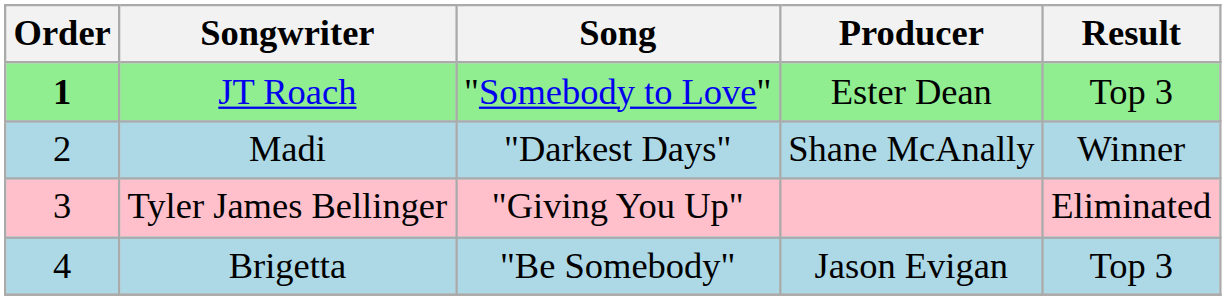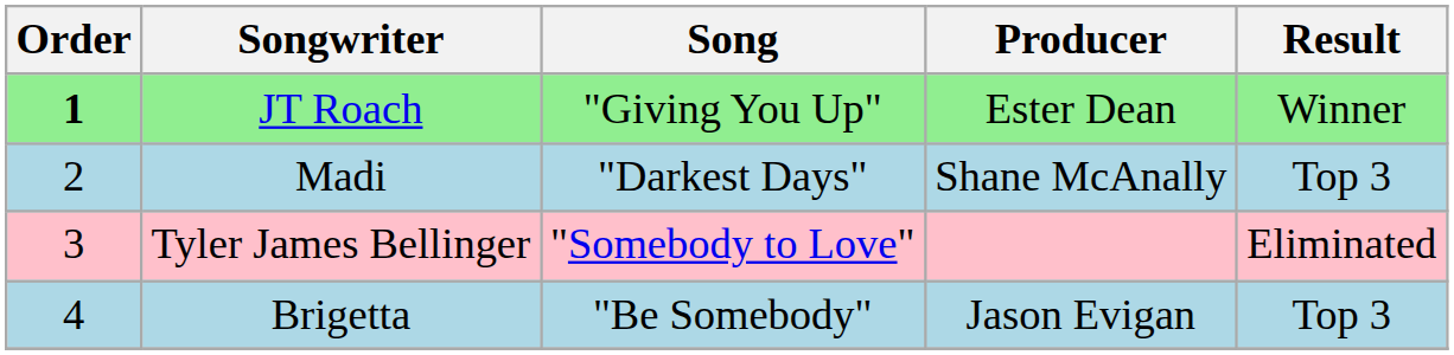 <table class="wikitable plainrowheaders"  style="text-align:center">
 <tr>
 <th style="row">Order</th>
 <th style="row">Songwriter</th>
 <th style="row">Song</th>
 <th style="row">Producer</th>
 <th style="row">Result</th>
 </tr>
 <tr style="background:lightgreen;">
 <td><strong>1</strong></td>
 <td><a href='#'>JT Roach</a></td>
-<td>"<a href='#'>Somebody to Love</a>"</td>
+<td>"Giving You Up"</td>
 <td>Ester Dean</td>
-<td>Top 3</td>
+<td>Winner</td>
 </tr>
 <tr style="background:lightblue;">
 <td>2</td>
 <td>Madi</td>
 <td>"Darkest Days"</td>
 <td>Shane McAnally</td>
-<td>Winner</td>
+<td>Top 3</td>
 </tr>
 <tr style="background:pink;">
 <td>3</td>
 <td>Tyler James Bellinger</td>
-<td>"Giving You Up"</td>
+<td>"<a href='#'>Somebody to Love</a>"</td>
 <td></td>
 <td>Eliminated</td>
 </tr>
 <tr style="background:lightblue;">
 <td>4</td>
 <td>Brigetta</td>
 <td>"Be Somebody"</td>
 <td>Jason Evigan</td>
 <td>Top 3</td>
 </tr>
 <tr>
 </tr>
 </table>
